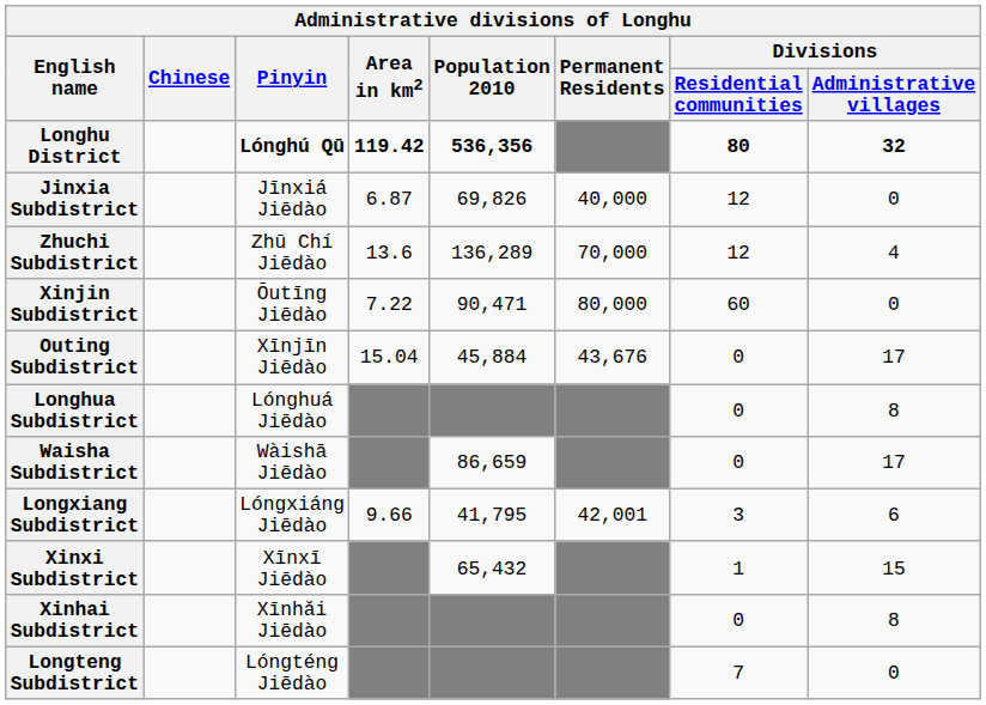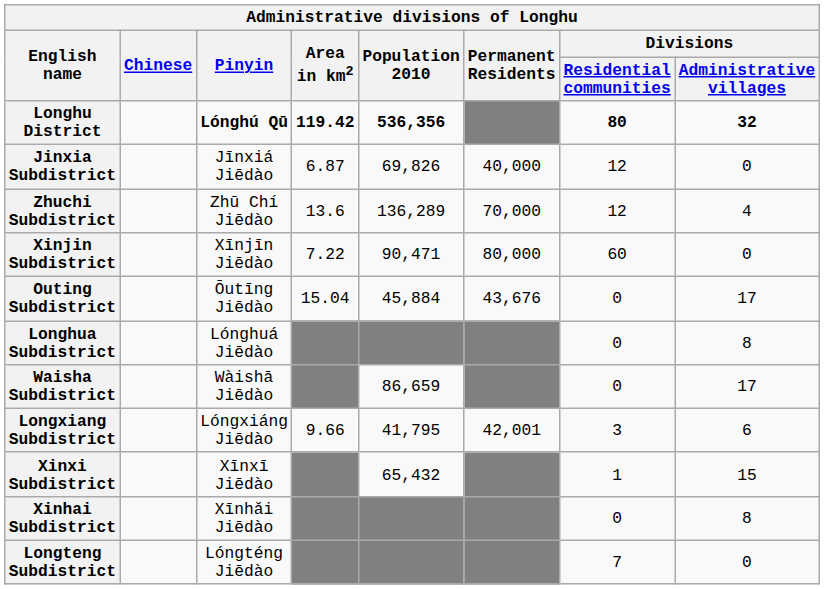 <table class="wikitable" style="margin:1em auto 1em auto; width:60%; font-size:smaller; text-align:center">
 <tr>
 <th colspan="13"><strong>Administrative divisions of Longhu</strong></th>
 </tr>
 <tr>
 <th ! scope="col" rowspan=2>English name</th>
 <th ! scope="col" rowspan=2><a href='#'>Chinese</a></th>
 <th ! scope="col" rowspan=2><a href='#'>Pinyin</a></th>
 <th ! scope="col" rowspan=2>Area in km<sup>2</sup></th>
 <th ! scope="col" rowspan=2>Population 2010</th>
 <th ! scope="col" rowspan=2>Permanent Residents</th>
 <th ! scope="col" colspan=5>Divisions</th>
 </tr>
 <tr>
 <th ! scope="col" width="45"><a href='#'>Residential communities</a></th>
 <th ! scope="col" width="45"><a href='#'>Administrative villages</a></th>
 </tr>
 <tr style="font-weight: bold">
 <th>Longhu District</th>
 <td></td>
 <td>Lónghú Qū</td>
 <td>119.42</td>
 <td>536,356</td>
 <td bgcolor="grey"></td>
 <td>80</td>
 <td>32</td>
 </tr>
 <tr>
 <th>Jinxia Subdistrict</th>
 <td></td>
 <td>Jīnxiá Jiēdào</td>
 <td>6.87</td>
 <td>69,826</td>
 <td>40,000</td>
 <td>12</td>
 <td>0</td>
 </tr>
 <tr>
 <th>Zhuchi Subdistrict</th>
 <td></td>
 <td>Zhū Chí Jiēdào</td>
 <td>13.6</td>
 <td>136,289</td>
 <td>70,000</td>
 <td>12</td>
 <td>4</td>
 </tr>
 <tr>
 <th>Xinjin Subdistrict</th>
 <td></td>
-<td>Ōutīng Jiēdào</td>
+<td>Xīnjīn Jiēdào</td>
 <td>7.22</td>
 <td>90,471</td>
 <td>80,000</td>
 <td>60</td>
 <td>0</td>
 </tr>
 <tr>
 <th>Outing Subdistrict</th>
 <td></td>
-<td>Xīnjīn Jiēdào</td>
+<td>Ōutīng Jiēdào</td>
 <td>15.04</td>
 <td>45,884</td>
 <td>43,676</td>
 <td>0</td>
 <td>17</td>
 </tr>
 <tr>
 <th>Longhua Subdistrict</th>
 <td></td>
 <td>Lónghuá Jiēdào</td>
 <td bgcolor="grey"></td>
 <td bgcolor="grey"></td>
 <td bgcolor="grey"></td>
 <td>0</td>
 <td>8</td>
 </tr>
 <tr>
 <th>Waisha Subdistrict</th>
 <td></td>
 <td>Wàishā Jiēdào</td>
 <td bgcolor="grey"></td>
 <td>86,659</td>
 <td bgcolor="grey"></td>
 <td>0</td>
 <td>17</td>
 </tr>
 <tr>
 <th>Longxiang Subdistrict</th>
 <td></td>
 <td>Lóngxiáng Jiēdào</td>
 <td>9.66</td>
 <td>41,795</td>
 <td>42,001</td>
 <td>3</td>
 <td>6</td>
 </tr>
 <tr>
 <th>Xinxi Subdistrict</th>
 <td></td>
 <td>Xīnxī Jiēdào</td>
 <td bgcolor="grey"></td>
 <td>65,432</td>
 <td bgcolor="grey"></td>
 <td>1</td>
 <td>15</td>
 </tr>
 <tr>
 <th>Xinhai Subdistrict</th>
 <td></td>
 <td>Xīnhǎi Jiēdào</td>
 <td bgcolor="grey"></td>
 <td bgcolor="grey"></td>
 <td bgcolor="grey"></td>
 <td>0</td>
 <td>8</td>
 </tr>
 <tr>
 <th>Longteng Subdistrict</th>
 <td></td>
 <td>Lóngténg Jiēdào</td>
 <td bgcolor="grey"></td>
 <td bgcolor="grey"></td>
 <td bgcolor="grey"></td>
 <td>7</td>
 <td>0</td>
 </tr>
 </table>
